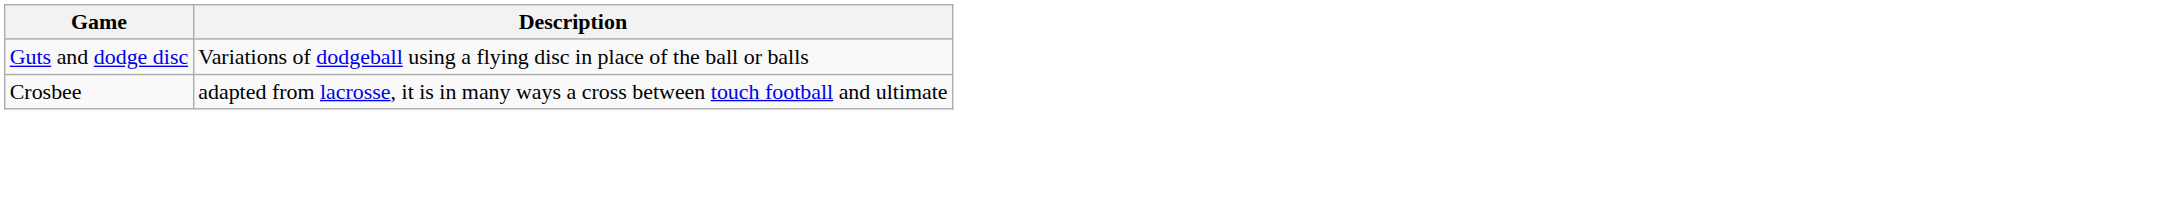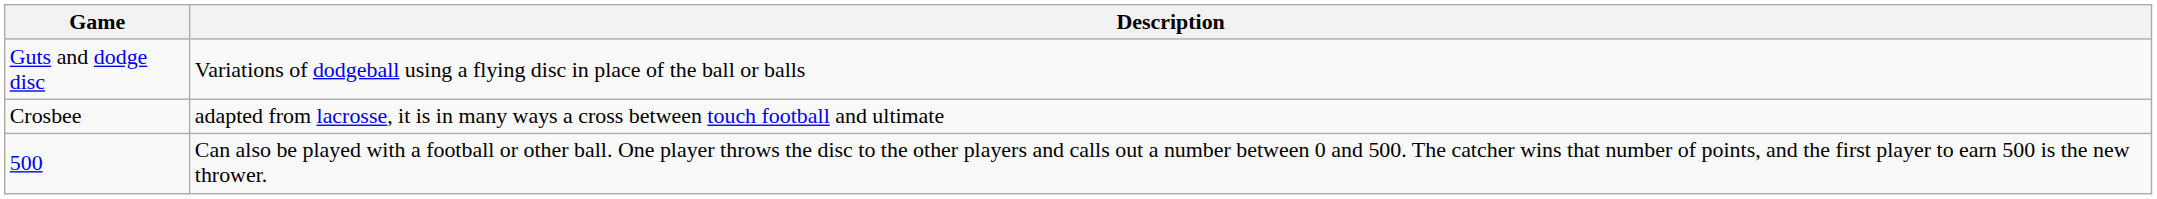 <table class="wikitable">
 <tr>
 <th>Game</th>
 <th>Description</th>
 </tr>
 <tr>
 <td><a href='#'>Guts</a> and <a href='#'>dodge disc</a></td>
 <td>Variations of <a href='#'>dodgeball</a> using a flying disc in place of the ball or balls</td>
 </tr>
 <tr>
 <td>Crosbee</td>
 <td>adapted from <a href='#'>lacrosse</a>, it is in many ways a cross between <a href='#'>touch football</a> and ultimate</td>
 </tr>
+<tr>
+<td><a href='#'>500</a></td>
+<td>Can also be played with a football or other ball. One player throws the disc to the other players and calls out a number between 0 and 500. The catcher wins that number of points, and the first player to earn 500 is the new thrower.</td>
+</tr>
 </table>
